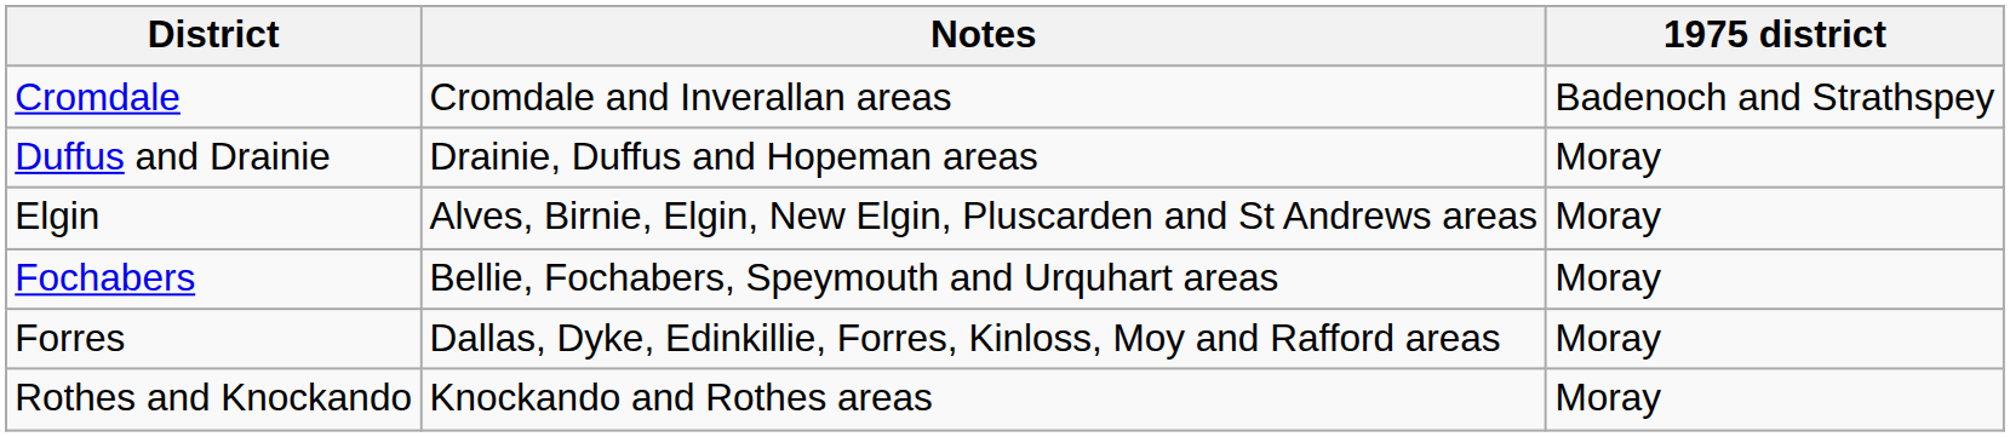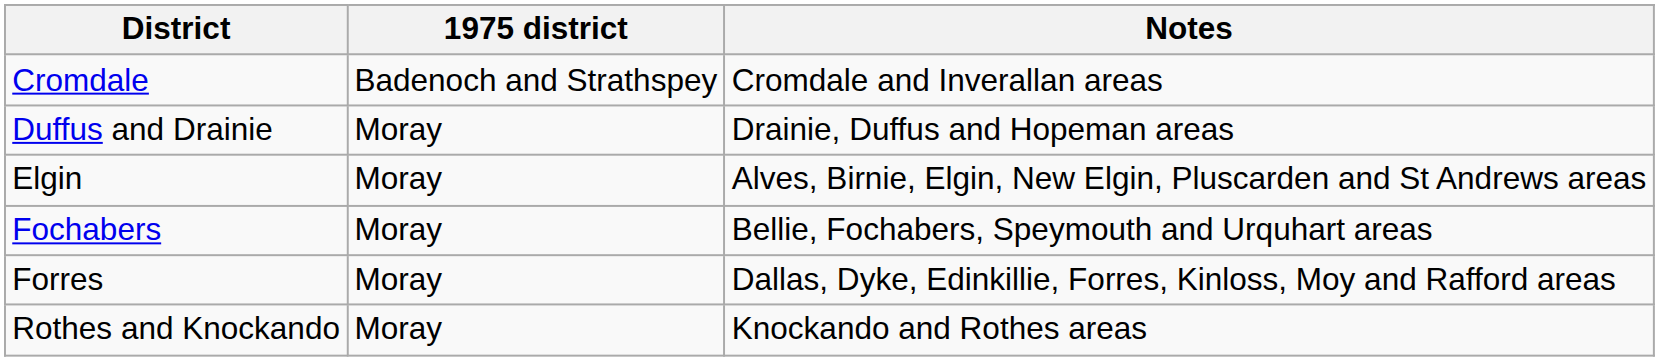 <table class="wikitable">
 <tr>
 <th>District</th>
+<th>1975 district</th>
 <th>Notes</th>
-<th>1975 district</th>
 </tr>
 <tr>
 <td><a href='#'>Cromdale</a></td>
+<td>Badenoch and Strathspey</td>
 <td>Cromdale and Inverallan areas</td>
-<td>Badenoch and Strathspey</td>
 </tr>
 <tr>
 <td><a href='#'>Duffus</a> and Drainie</td>
+<td>Moray</td>
 <td>Drainie, Duffus and Hopeman areas</td>
-<td>Moray</td>
 </tr>
 <tr>
 <td>Elgin</td>
+<td>Moray</td>
 <td>Alves, Birnie, Elgin, New Elgin,  Pluscarden and St Andrews areas</td>
-<td>Moray</td>
 </tr>
 <tr>
 <td><a href='#'>Fochabers</a></td>
+<td>Moray</td>
 <td>Bellie, Fochabers, Speymouth and Urquhart areas</td>
-<td>Moray</td>
 </tr>
 <tr>
 <td>Forres</td>
+<td>Moray</td>
 <td>Dallas, Dyke, Edinkillie, Forres, Kinloss, Moy and Rafford areas</td>
-<td>Moray</td>
 </tr>
 <tr>
 <td>Rothes and Knockando</td>
+<td>Moray</td>
 <td>Knockando and Rothes areas</td>
-<td>Moray</td>
 </tr>
 </table>
